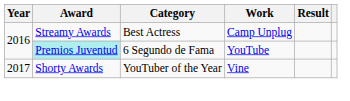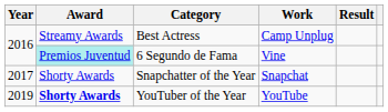 <table class="wikitable sortable">
 <tr>
 <th>Year</th>
 <th>Award</th>
 <th>Category</th>
 <th>Work</th>
 <th>Result</th>
 <th></th>
 </tr>
 <tr>
 <td rowspan="2">2016</td>
 <td><a href='#'>Streamy Awards</a></td>
 <td>Best Actress</td>
 <td><a href='#'>Camp Unplug</a></td>
 <td></td>
 <td></td>
 </tr>
 <tr>
 <td style="background: paleturquoise;"><a href='#'>Premios Juventud</a></td>
 <td>6 Segundo de Fama</td>
-<td><a href='#'>YouTube</a></td>
+<td><a href='#'>Vine</a></td>
 <td></td>
 <td></td>
 </tr>
 <tr>
 <td>2017</td>
 <td><a href='#'>Shorty Awards</a></td>
+<td>Snapchatter of the Year</td>
+<td><a href='#'>Snapchat</a></td>
+<td></td>
+<td></td>
+</tr>
+<tr>
+<td>2019</td>
+<td><strong><a href='#'>Shorty Awards</a></strong></td>
 <td>YouTuber of the Year</td>
-<td><a href='#'>Vine</a></td>
+<td><a href='#'>YouTube</a></td>
 <td></td>
 <td></td>
 </tr>
 </table>
